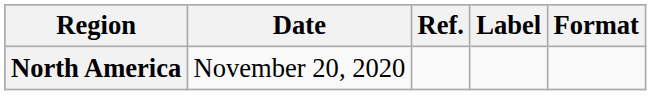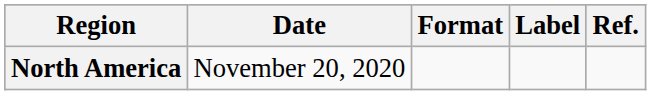 <table class="wikitable plainrowheaders">
 <tr>
 <th scope="col">Region</th>
 <th scope="col">Date</th>
+<th scope="col">Format</th>
+<th scope="col">Label</th>
 <th scope="col">Ref.</th>
-<th scope="col">Label</th>
-<th scope="col">Format</th>
 </tr>
 <tr>
 <th scope="row">North America</th>
 <td>November 20, 2020</td>
 <td></td>
 <td></td>
 <td></td>
 </tr>
 </table>
